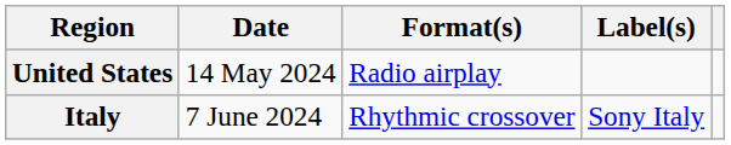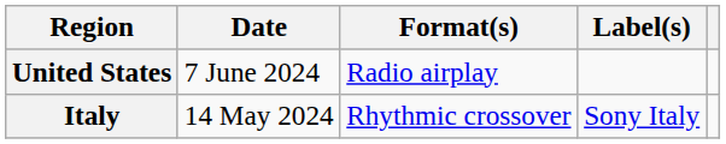 <table class="wikitable plainrowheaders">
 <tr>
 <th scope="col">Region</th>
 <th scope="col">Date</th>
 <th scope="col">Format(s)</th>
 <th scope="col">Label(s)</th>
 <th scope="col"></th>
 </tr>
 <tr>
 <th scope="row">United States</th>
-<td>14 May 2024</td>
+<td>7 June 2024</td>
 <td><a href='#'>Radio airplay</a></td>
 <td></td>
 <td align="center"></td>
 </tr>
 <tr>
 <th scope="row">Italy</th>
-<td>7 June 2024</td>
+<td>14 May 2024</td>
 <td><a href='#'>Rhythmic crossover</a></td>
 <td><a href='#'>Sony Italy</a></td>
 <td align="center"></td>
 </tr>
 </table>
